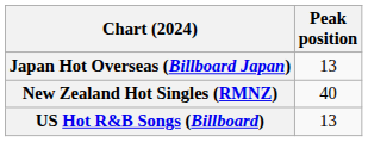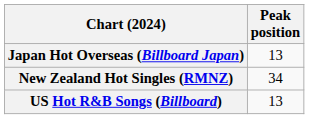 <table class="wikitable sortable plainrowheaders" style="text-align:center">
 <tr>
 <th scope="col">Chart (2024)</th>
 <th scope="col">Peak<br>position</th>
 </tr>
 <tr>
 <th scope="row">Japan Hot Overseas (<em><a href='#'>Billboard Japan</a></em>)</th>
 <td>13</td>
 </tr>
 <tr>
 <th scope="row">New Zealand Hot Singles (<a href='#'>RMNZ</a>)</th>
-<td>40</td>
+<td>34</td>
 </tr>
 <tr>
 <th scope="row">US <a href='#'>Hot R&B Songs</a> (<em><a href='#'>Billboard</a></em>)</th>
 <td>13</td>
 </tr>
 </table>
